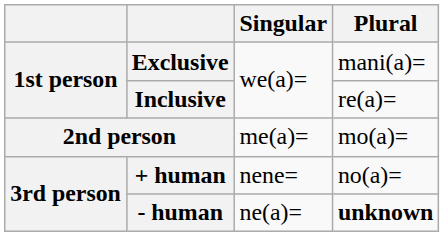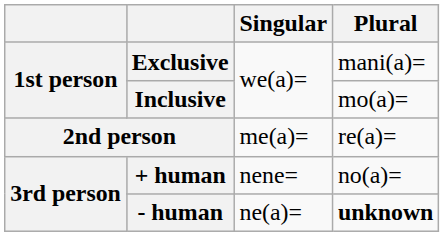 <table class="wikitable">
 <tr>
 <th></th>
 <th></th>
 <th>Singular</th>
 <th>Plural</th>
 </tr>
 <tr>
 <th rowspan="2">1st person</th>
 <th>Exclusive</th>
 <td rowspan="2">we(a)=</td>
 <td>mani(a)=</td>
 </tr>
 <tr>
 <th>Inclusive</th>
-<td>re(a)=</td>
+<td>mo(a)=</td>
 </tr>
 <tr>
 <th colspan="2">2nd person</th>
 <td>me(a)=</td>
-<td>mo(a)=</td>
+<td>re(a)=</td>
 </tr>
 <tr>
 <th rowspan="2">3rd person</th>
 <th>+ human</th>
 <td>nene=</td>
 <td>no(a)=</td>
 </tr>
 <tr>
 <th>- human</th>
 <td>ne(a)=</td>
 <td><strong>unknown</strong></td>
 </tr>
 </table>
